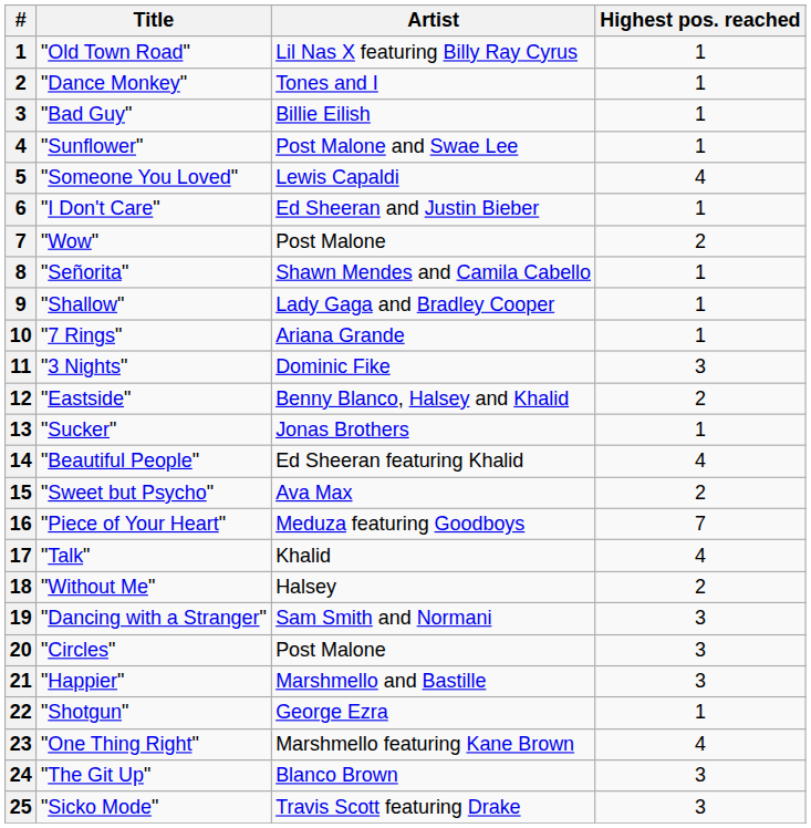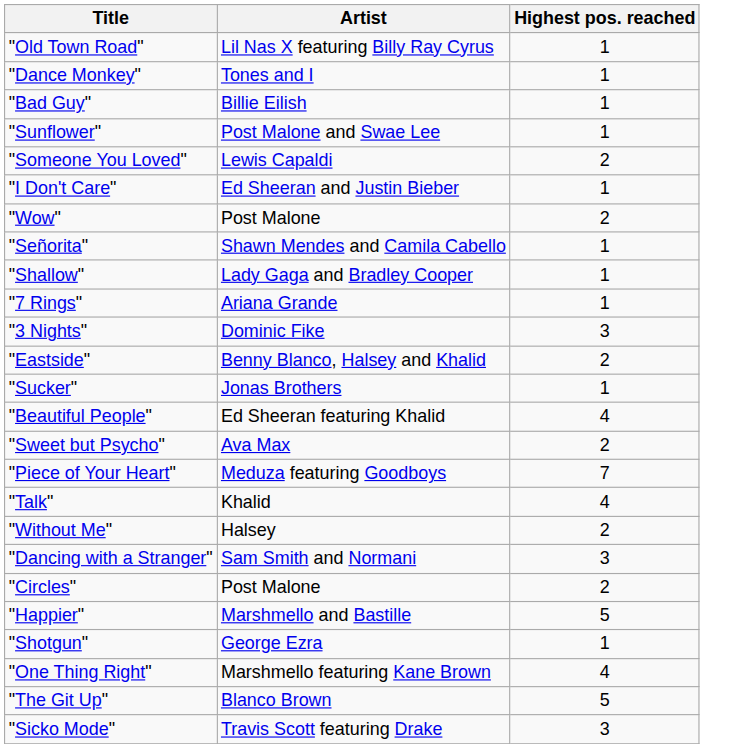 <table class="wikitable sortable">
 <tr>
-<th scope="col">#</th>
 <th scope="col">Title</th>
 <th scope="col">Artist</th>
 <th scope="col">Highest pos. reached</th>
 </tr>
 <tr>
-<th scope="row">1</th>
 <td>"<a href='#'>Old Town Road</a>"</td>
 <td><a href='#'>Lil Nas X</a> featuring <a href='#'>Billy Ray Cyrus</a></td>
 <td style="text-align:center;">1</td>
 </tr>
 <tr>
-<th scope="row">2</th>
 <td>"<a href='#'>Dance Monkey</a>"</td>
 <td><a href='#'>Tones and I</a></td>
 <td style="text-align:center;">1</td>
 </tr>
 <tr>
-<th scope="row">3</th>
 <td>"<a href='#'>Bad Guy</a>"</td>
 <td><a href='#'>Billie Eilish</a></td>
 <td style="text-align:center;">1</td>
 </tr>
 <tr>
-<th scope="row">4</th>
 <td>"<a href='#'>Sunflower</a>"</td>
 <td><a href='#'>Post Malone</a> and <a href='#'>Swae Lee</a></td>
 <td style="text-align:center;">1</td>
 </tr>
 <tr>
-<th scope="row">5</th>
 <td>"<a href='#'>Someone You Loved</a>"</td>
 <td><a href='#'>Lewis Capaldi</a></td>
-<td style="text-align:center;">4</td>
+<td style="text-align:center;">2</td>
 </tr>
 <tr>
-<th scope="row">6</th>
 <td>"<a href='#'>I Don't Care</a>"</td>
 <td><a href='#'>Ed Sheeran</a> and <a href='#'>Justin Bieber</a></td>
 <td style="text-align:center;">1</td>
 </tr>
 <tr>
-<th scope="row">7</th>
 <td>"<a href='#'>Wow</a>"</td>
 <td>Post Malone</td>
 <td style="text-align:center;">2</td>
 </tr>
 <tr>
-<th scope="row">8</th>
 <td>"<a href='#'>Señorita</a>"</td>
 <td><a href='#'>Shawn Mendes</a> and <a href='#'>Camila Cabello</a></td>
 <td style="text-align:center;">1</td>
 </tr>
 <tr>
-<th scope="row">9</th>
 <td>"<a href='#'>Shallow</a>"</td>
 <td><a href='#'>Lady Gaga</a> and <a href='#'>Bradley Cooper</a></td>
 <td style="text-align:center;">1</td>
 </tr>
 <tr>
-<th scope="row">10</th>
 <td>"<a href='#'>7 Rings</a>"</td>
 <td><a href='#'>Ariana Grande</a></td>
 <td style="text-align:center;">1</td>
 </tr>
 <tr>
-<th scope="row">11</th>
 <td>"<a href='#'>3 Nights</a>"</td>
 <td><a href='#'>Dominic Fike</a></td>
 <td style="text-align:center;">3</td>
 </tr>
 <tr>
-<th scope="row">12</th>
 <td>"<a href='#'>Eastside</a>"</td>
 <td><a href='#'>Benny Blanco</a>, <a href='#'>Halsey</a> and <a href='#'>Khalid</a></td>
 <td style="text-align:center;">2</td>
 </tr>
 <tr>
-<th scope="row">13</th>
 <td>"<a href='#'>Sucker</a>"</td>
 <td><a href='#'>Jonas Brothers</a></td>
 <td style="text-align:center;">1</td>
 </tr>
 <tr>
-<th scope="row">14</th>
 <td>"<a href='#'>Beautiful People</a>"</td>
 <td>Ed Sheeran featuring Khalid</td>
 <td style="text-align:center;">4</td>
 </tr>
 <tr>
-<th scope="row">15</th>
 <td>"<a href='#'>Sweet but Psycho</a>"</td>
 <td><a href='#'>Ava Max</a></td>
 <td style="text-align:center;">2</td>
 </tr>
 <tr>
-<th scope="row">16</th>
 <td>"<a href='#'>Piece of Your Heart</a>"</td>
 <td><a href='#'>Meduza</a> featuring <a href='#'>Goodboys</a></td>
 <td style="text-align:center;">7</td>
 </tr>
 <tr>
-<th scope="row">17</th>
 <td>"<a href='#'>Talk</a>"</td>
 <td>Khalid</td>
 <td style="text-align:center;">4</td>
 </tr>
 <tr>
-<th scope="row">18</th>
 <td>"<a href='#'>Without Me</a>"</td>
 <td>Halsey</td>
 <td style="text-align:center;">2</td>
 </tr>
 <tr>
-<th scope="row">19</th>
 <td>"<a href='#'>Dancing with a Stranger</a>"</td>
 <td><a href='#'>Sam Smith</a> and <a href='#'>Normani</a></td>
 <td style="text-align:center;">3</td>
 </tr>
 <tr>
-<th scope="row">20</th>
 <td>"<a href='#'>Circles</a>"</td>
 <td>Post Malone</td>
-<td style="text-align:center;">3</td>
+<td style="text-align:center;">2</td>
 </tr>
 <tr>
-<th scope="row">21</th>
 <td>"<a href='#'>Happier</a>"</td>
 <td><a href='#'>Marshmello</a> and <a href='#'>Bastille</a></td>
-<td style="text-align:center;">3</td>
+<td style="text-align:center;">5</td>
 </tr>
 <tr>
-<th scope="row">22</th>
 <td>"<a href='#'>Shotgun</a>"</td>
 <td><a href='#'>George Ezra</a></td>
 <td style="text-align:center;">1</td>
 </tr>
 <tr>
-<th scope="row">23</th>
 <td>"<a href='#'>One Thing Right</a>"</td>
 <td>Marshmello featuring <a href='#'>Kane Brown</a></td>
 <td style="text-align:center;">4</td>
 </tr>
 <tr>
-<th scope="row">24</th>
 <td>"<a href='#'>The Git Up</a>"</td>
 <td><a href='#'>Blanco Brown</a></td>
-<td style="text-align:center;">3</td>
+<td style="text-align:center;">5</td>
 </tr>
 <tr>
-<th scope="row">25</th>
 <td>"<a href='#'>Sicko Mode</a>"</td>
 <td><a href='#'>Travis Scott</a> featuring <a href='#'>Drake</a></td>
 <td style="text-align:center;">3</td>
 </tr>
 </table>
